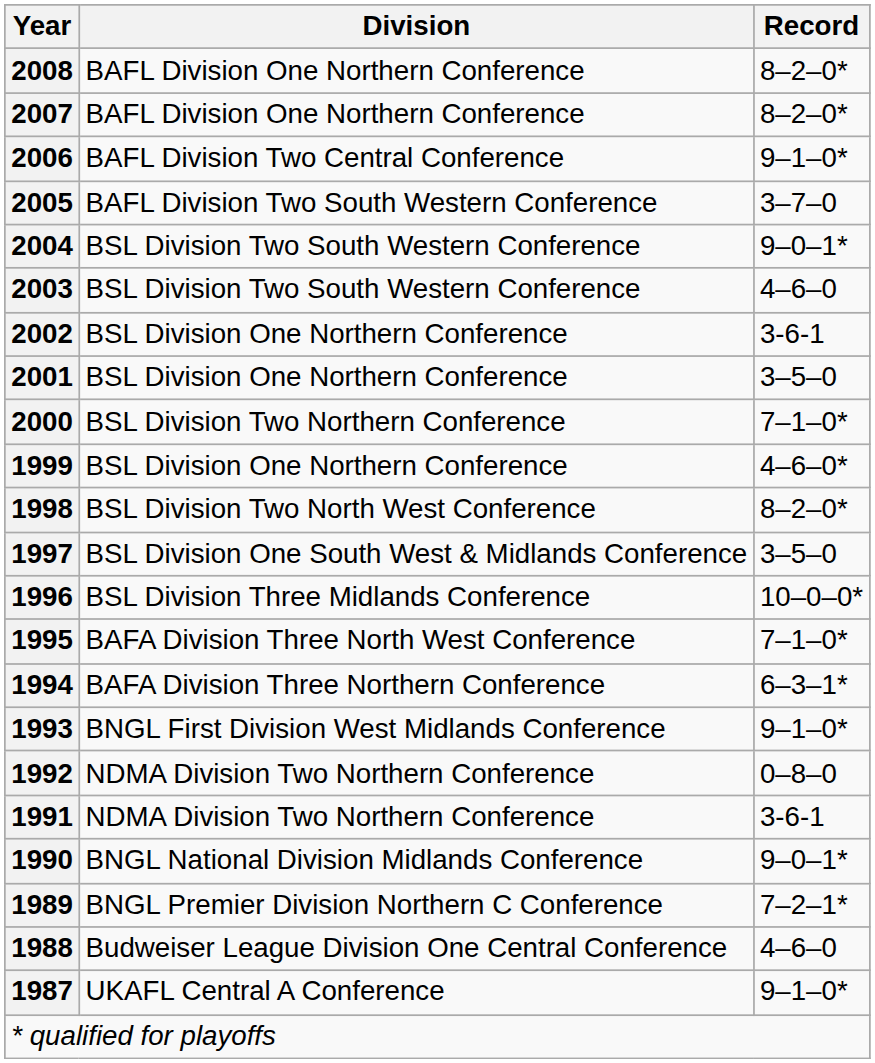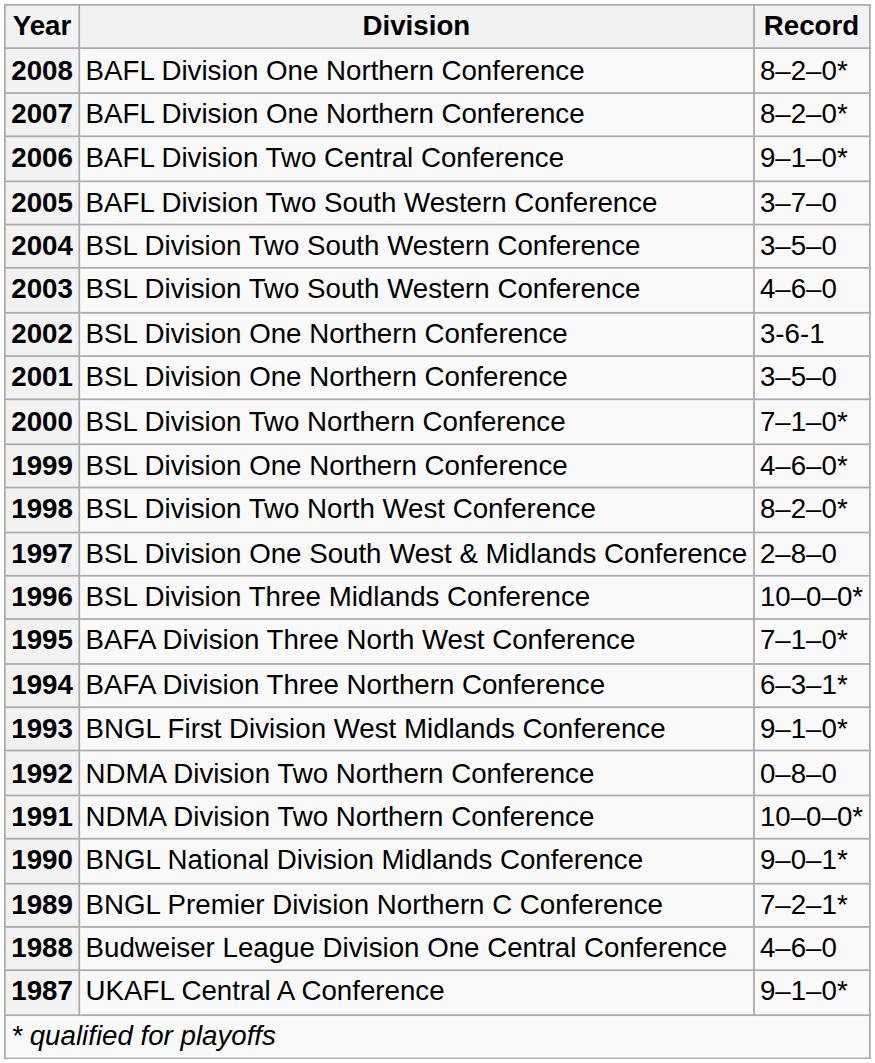 <table class="wikitable">
 <tr>
 <th>Year</th>
 <th>Division</th>
 <th>Record</th>
 </tr>
 <tr>
 <th>2008</th>
 <td>BAFL Division One Northern Conference</td>
 <td>8–2–0*</td>
 </tr>
 <tr>
 <th>2007</th>
 <td>BAFL Division One Northern Conference</td>
 <td>8–2–0*</td>
 </tr>
 <tr>
 <th>2006</th>
 <td>BAFL Division Two Central Conference</td>
 <td>9–1–0*</td>
 </tr>
 <tr>
 <th>2005</th>
 <td>BAFL Division Two South Western Conference</td>
 <td>3–7–0</td>
 </tr>
 <tr>
 <th>2004</th>
 <td>BSL Division Two South Western Conference</td>
-<td>9–0–1*</td>
+<td>3–5–0</td>
 </tr>
 <tr>
 <th>2003</th>
 <td>BSL Division Two South Western Conference</td>
 <td>4–6–0</td>
 </tr>
 <tr>
 <th>2002</th>
 <td>BSL Division One Northern Conference</td>
 <td>3-6-1</td>
 </tr>
 <tr>
 <th>2001</th>
 <td>BSL Division One Northern Conference</td>
 <td>3–5–0</td>
 </tr>
 <tr>
 <th>2000</th>
 <td>BSL Division Two Northern Conference</td>
 <td>7–1–0*</td>
 </tr>
 <tr>
 <th>1999</th>
 <td>BSL Division One Northern Conference</td>
 <td>4–6–0*</td>
 </tr>
 <tr>
 <th>1998</th>
 <td>BSL Division Two North West Conference</td>
 <td>8–2–0*</td>
 </tr>
 <tr>
 <th>1997</th>
 <td>BSL Division One South West & Midlands Conference</td>
-<td>3–5–0</td>
+<td>2–8–0</td>
 </tr>
 <tr>
 <th>1996</th>
 <td>BSL Division Three Midlands Conference</td>
 <td>10–0–0*</td>
 </tr>
 <tr>
 <th>1995</th>
 <td>BAFA Division Three North West Conference</td>
 <td>7–1–0*</td>
 </tr>
 <tr>
 <th>1994</th>
 <td>BAFA Division Three Northern Conference</td>
 <td>6–3–1*</td>
 </tr>
 <tr>
 <th>1993</th>
 <td>BNGL First Division West Midlands Conference</td>
 <td>9–1–0*</td>
 </tr>
 <tr>
 <th>1992</th>
 <td>NDMA Division Two Northern Conference</td>
 <td>0–8–0</td>
 </tr>
 <tr>
 <th>1991</th>
 <td>NDMA Division Two Northern Conference</td>
-<td>3-6-1</td>
+<td>10–0–0*</td>
 </tr>
 <tr>
 <th>1990</th>
 <td>BNGL National Division Midlands Conference</td>
 <td>9–0–1*</td>
 </tr>
 <tr>
 <th>1989</th>
 <td>BNGL Premier Division Northern C Conference</td>
 <td>7–2–1*</td>
 </tr>
 <tr>
 <th>1988</th>
 <td>Budweiser League Division One Central Conference</td>
 <td>4–6–0</td>
 </tr>
 <tr>
 <th>1987</th>
 <td>UKAFL Central A Conference</td>
 <td>9–1–0*</td>
 </tr>
 <tr>
 <td colspan="3"><em>* qualified for playoffs</em></td>
 </tr>
 </table>
